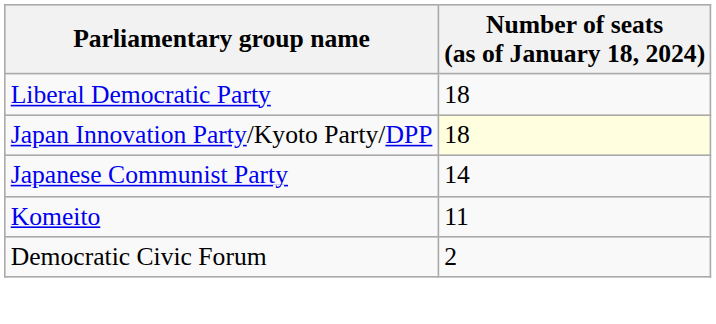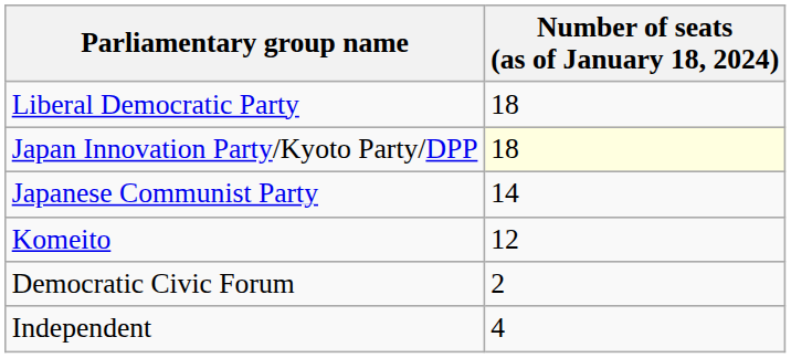 <table class="wikitable">
 <tr>
 <th>Parliamentary group name</th>
 <th>Number of seats<br>(as of January 18, 2024)</th>
 </tr>
 <tr>
 <td><a href='#'>Liberal Democratic Party</a></td>
 <td>18</td>
 </tr>
 <tr>
 <td><a href='#'>Japan Innovation Party</a>/Kyoto Party/<a href='#'>DPP</a></td>
 <td style="background: lightyellow;">18</td>
 </tr>
 <tr>
 <td><a href='#'>Japanese Communist Party</a></td>
 <td>14</td>
 </tr>
 <tr>
 <td><a href='#'>Komeito</a></td>
-<td>11</td>
+<td>12</td>
 </tr>
 <tr>
 <td>Democratic Civic Forum</td>
 <td>2</td>
 </tr>
+<tr>
+<td>Independent</td>
+<td>4</td>
+</tr>
 </table>
